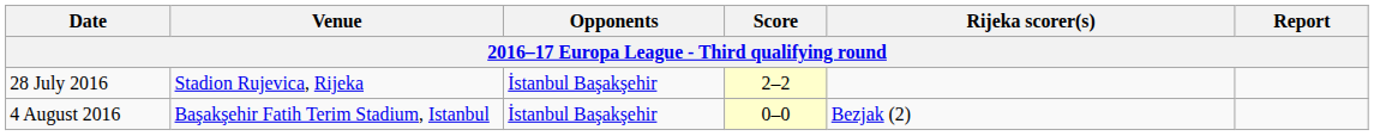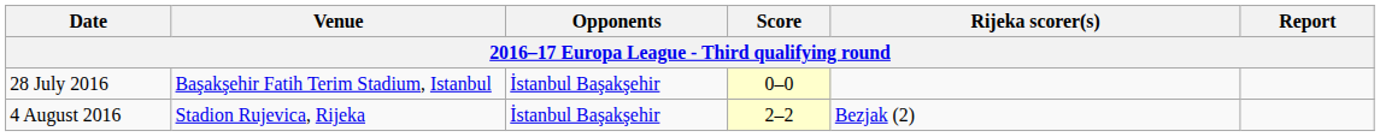 <table class="wikitable" style="font-size:95%;">
 <tr>
 <th width=125>Date</th>
 <th width=260>Venue</th>
 <th width=170>Opponents</th>
 <th width= 75>Score</th>
 <th width=320>Rijeka scorer(s)</th>
 <th width=100>Report</th>
 </tr>
 <tr>
 <th colspan=7><a href='#'>2016–17 Europa League - Third qualifying round</a></th>
 </tr>
 <tr>
 <td>28 July 2016</td>
-<td><a href='#'>Stadion Rujevica</a>, <a href='#'>Rijeka</a></td>
+<td><a href='#'>Başakşehir Fatih Terim Stadium</a>, <a href='#'>Istanbul</a></td>
 <td> <a href='#'>İstanbul Başakşehir</a></td>
-<td align=center bgcolor=#FFFFCC>2–2</td>
+<td align=center bgcolor=#FFFFCC>0–0</td>
 <td></td>
 <td></td>
 </tr>
 <tr>
 <td>4 August 2016</td>
-<td><a href='#'>Başakşehir Fatih Terim Stadium</a>, <a href='#'>Istanbul</a></td>
+<td><a href='#'>Stadion Rujevica</a>, <a href='#'>Rijeka</a></td>
 <td> <a href='#'>İstanbul Başakşehir</a></td>
-<td align=center bgcolor=#FFFFCC>0–0</td>
+<td align=center bgcolor=#FFFFCC>2–2</td>
 <td><a href='#'>Bezjak</a> (2)</td>
 <td></td>
 </tr>
 </table>
